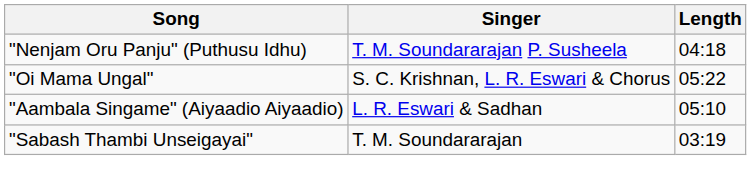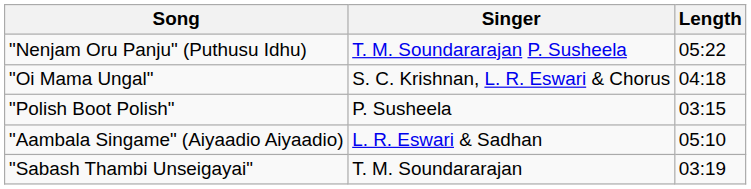 <table class="wikitable">
 <tr>
 <th>Song</th>
 <th>Singer</th>
 <th>Length</th>
 </tr>
 <tr>
 <td>"Nenjam Oru Panju" (Puthusu Idhu)</td>
 <td><a href='#'>T. M. Soundararajan</a> <a href='#'>P. Susheela</a></td>
-<td>04:18</td>
+<td>05:22</td>
 </tr>
 <tr>
 <td>"Oi Mama Ungal"</td>
 <td>S. C. Krishnan, <a href='#'>L. R. Eswari</a> & Chorus</td>
-<td>05:22</td>
+<td>04:18</td>
+</tr>
+<tr>
+<td>"Polish Boot Polish"</td>
+<td>P. Susheela</td>
+<td>03:15</td>
 </tr>
 <tr>
 <td>"Aambala Singame" (Aiyaadio Aiyaadio)</td>
 <td><a href='#'>L. R. Eswari</a> & Sadhan</td>
 <td>05:10</td>
 </tr>
 <tr>
 <td>"Sabash Thambi Unseigayai"</td>
 <td>T. M. Soundararajan</td>
 <td>03:19</td>
 </tr>
 </table>
